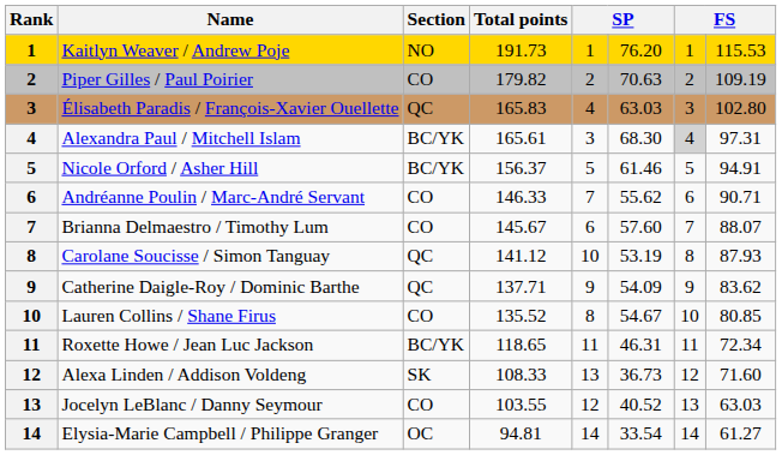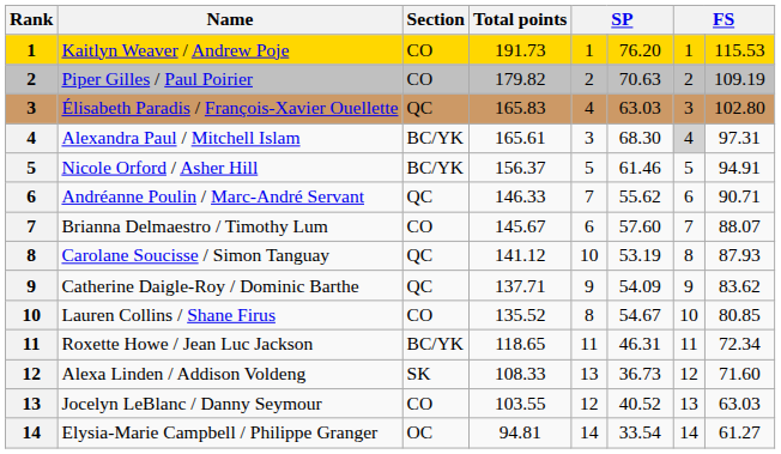 <table class="wikitable sortable">
 <tr>
 <th>Rank</th>
 <th>Name</th>
 <th>Section</th>
 <th>Total points</th>
 <th colspan="2" width="80px"><a href='#'>SP</a></th>
 <th colspan="2" width="80px"><a href='#'>FS</a></th>
 </tr>
 <tr bgcolor="gold">
 <td align="center"><strong>1</strong></td>
 <td><a href='#'>Kaitlyn Weaver</a> / <a href='#'>Andrew Poje</a></td>
-<td>NO</td>
+<td>CO</td>
 <td align="center">191.73</td>
 <td align="center">1</td>
 <td align="center">76.20</td>
 <td align="center">1</td>
 <td align="center">115.53</td>
 </tr>
 <tr bgcolor="silver">
 <td align="center"><strong>2</strong></td>
 <td><a href='#'>Piper Gilles</a> / <a href='#'>Paul Poirier</a></td>
 <td>CO</td>
 <td align="center">179.82</td>
 <td align="center">2</td>
 <td align="center">70.63</td>
 <td align="center">2</td>
 <td align="center">109.19</td>
 </tr>
 <tr bgcolor="cc9966">
 <td align="center"><strong>3</strong></td>
 <td><a href='#'>Élisabeth Paradis</a> / <a href='#'>François-Xavier Ouellette</a></td>
 <td>QC</td>
 <td align="center">165.83</td>
 <td align="center">4</td>
 <td align="center">63.03</td>
 <td align="center">3</td>
 <td align="center">102.80</td>
 </tr>
 <tr>
 <th>4</th>
 <td><a href='#'>Alexandra Paul</a> / <a href='#'>Mitchell Islam</a></td>
 <td>BC/YK</td>
 <td align="center">165.61</td>
 <td align="center">3</td>
 <td align="center">68.30</td>
 <td align="center" style="background: lightgrey;">4</td>
 <td align="center">97.31</td>
 </tr>
 <tr>
 <th>5</th>
 <td><a href='#'>Nicole Orford</a> / <a href='#'>Asher Hill</a></td>
 <td>BC/YK</td>
 <td align="center">156.37</td>
 <td align="center">5</td>
 <td align="center">61.46</td>
 <td align="center">5</td>
 <td align="center">94.91</td>
 </tr>
 <tr>
 <th>6</th>
 <td><a href='#'>Andréanne Poulin</a> / <a href='#'>Marc-André Servant</a></td>
-<td>CO</td>
+<td>QC</td>
 <td align="center">146.33</td>
 <td align="center">7</td>
 <td align="center">55.62</td>
 <td align="center">6</td>
 <td align="center">90.71</td>
 </tr>
 <tr>
 <th>7</th>
 <td>Brianna Delmaestro / Timothy Lum</td>
 <td>CO</td>
 <td align="center">145.67</td>
 <td align="center">6</td>
 <td align="center">57.60</td>
 <td align="center">7</td>
 <td align="center">88.07</td>
 </tr>
 <tr>
 <th>8</th>
 <td><a href='#'>Carolane Soucisse</a> / Simon Tanguay</td>
 <td>QC</td>
 <td align="center">141.12</td>
 <td align="center">10</td>
 <td align="center">53.19</td>
 <td align="center">8</td>
 <td align="center">87.93</td>
 </tr>
 <tr>
 <th>9</th>
 <td>Catherine Daigle-Roy / Dominic Barthe</td>
 <td>QC</td>
 <td align="center">137.71</td>
 <td align="center">9</td>
 <td align="center">54.09</td>
 <td align="center">9</td>
 <td align="center">83.62</td>
 </tr>
 <tr>
 <th>10</th>
 <td>Lauren Collins / <a href='#'>Shane Firus</a></td>
 <td>CO</td>
 <td align="center">135.52</td>
 <td align="center">8</td>
 <td align="center">54.67</td>
 <td align="center">10</td>
 <td align="center">80.85</td>
 </tr>
 <tr>
 <th>11</th>
 <td>Roxette Howe / Jean Luc Jackson</td>
 <td>BC/YK</td>
 <td align="center">118.65</td>
 <td align="center">11</td>
 <td align="center">46.31</td>
 <td align="center">11</td>
 <td align="center">72.34</td>
 </tr>
 <tr>
 <th>12</th>
 <td>Alexa Linden / Addison Voldeng</td>
 <td>SK</td>
 <td align="center">108.33</td>
 <td align="center">13</td>
 <td align="center">36.73</td>
 <td align="center">12</td>
 <td align="center">71.60</td>
 </tr>
 <tr>
 <th>13</th>
 <td>Jocelyn LeBlanc / Danny Seymour</td>
 <td>CO</td>
 <td align="center">103.55</td>
 <td align="center">12</td>
 <td align="center">40.52</td>
 <td align="center">13</td>
 <td align="center">63.03</td>
 </tr>
 <tr>
 <th>14</th>
 <td>Elysia-Marie Campbell / Philippe Granger</td>
 <td>OC</td>
 <td align="center">94.81</td>
 <td align="center">14</td>
 <td align="center">33.54</td>
 <td align="center">14</td>
 <td align="center">61.27</td>
 </tr>
 </table>
